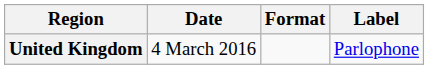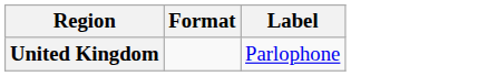 <table class="wikitable plainrowheaders">
 <tr>
 <th scope="col">Region</th>
-<th scope="col">Date</th>
 <th scope="col">Format</th>
 <th scope="col">Label</th>
 </tr>
 <tr>
 <th scope="row">United Kingdom</th>
-<td rowspan="1">4 March 2016</td>
 <td rowspan="1"></td>
 <td rowspan="1"><a href='#'>Parlophone</a></td>
 </tr>
 </table>
